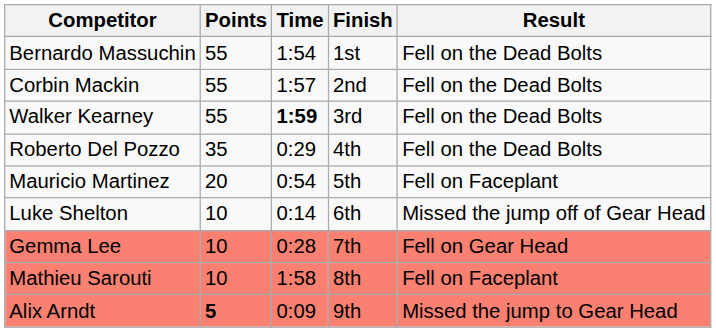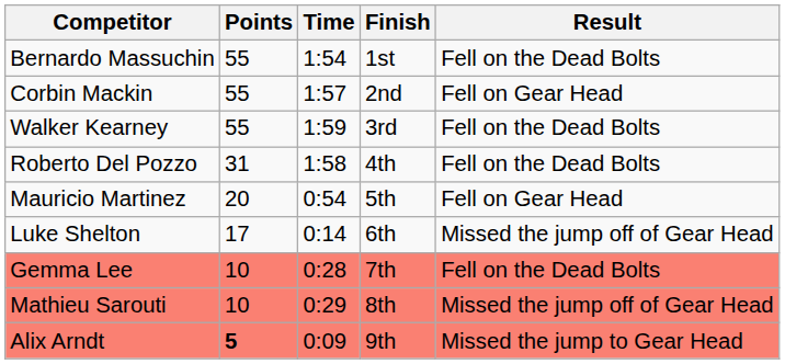 <table class="wikitable sortable">
 <tr>
 <th>Competitor</th>
 <th>Points</th>
 <th>Time</th>
 <th>Finish</th>
 <th>Result</th>
 </tr>
 <tr>
 <td> Bernardo Massuchin</td>
 <td>55</td>
 <td>1:54</td>
 <td>1st</td>
 <td>Fell on the Dead Bolts</td>
 </tr>
 <tr>
 <td> Corbin Mackin</td>
 <td>55</td>
 <td>1:57</td>
 <td>2nd</td>
-<td>Fell on the Dead Bolts</td>
+<td>Fell on Gear Head</td>
 </tr>
 <tr>
 <td> Walker Kearney</td>
 <td>55</td>
-<td><strong>1:59</strong></td>
+<td>1:59</td>
 <td>3rd</td>
 <td>Fell on the Dead Bolts</td>
 </tr>
 <tr>
 <td> Roberto Del Pozzo</td>
-<td>35</td>
-<td>0:29</td>
+<td>31</td>
+<td>1:58</td>
 <td>4th</td>
 <td>Fell on the Dead Bolts</td>
 </tr>
 <tr>
 <td> Mauricio Martinez</td>
 <td>20</td>
 <td>0:54</td>
 <td>5th</td>
-<td>Fell on Faceplant</td>
+<td>Fell on Gear Head</td>
 </tr>
 <tr>
 <td> Luke Shelton</td>
-<td>10</td>
+<td>17</td>
 <td>0:14</td>
 <td>6th</td>
 <td>Missed the jump off of Gear Head</td>
 </tr>
 <tr style="background-color:#fa8072">
 <td> Gemma Lee</td>
 <td>10</td>
 <td>0:28</td>
 <td>7th</td>
-<td>Fell on Gear Head</td>
+<td>Fell on the Dead Bolts</td>
 </tr>
 <tr style="background-color:#fa8072">
 <td> Mathieu Sarouti</td>
 <td>10</td>
-<td>1:58</td>
+<td>0:29</td>
 <td>8th</td>
-<td>Fell on Faceplant</td>
+<td>Missed the jump off of Gear Head</td>
 </tr>
 <tr style="background-color:#fa8072">
 <td> Alix Arndt</td>
 <td><strong>5</strong></td>
 <td>0:09</td>
 <td>9th</td>
 <td>Missed the jump to Gear Head</td>
 </tr>
 </table>
